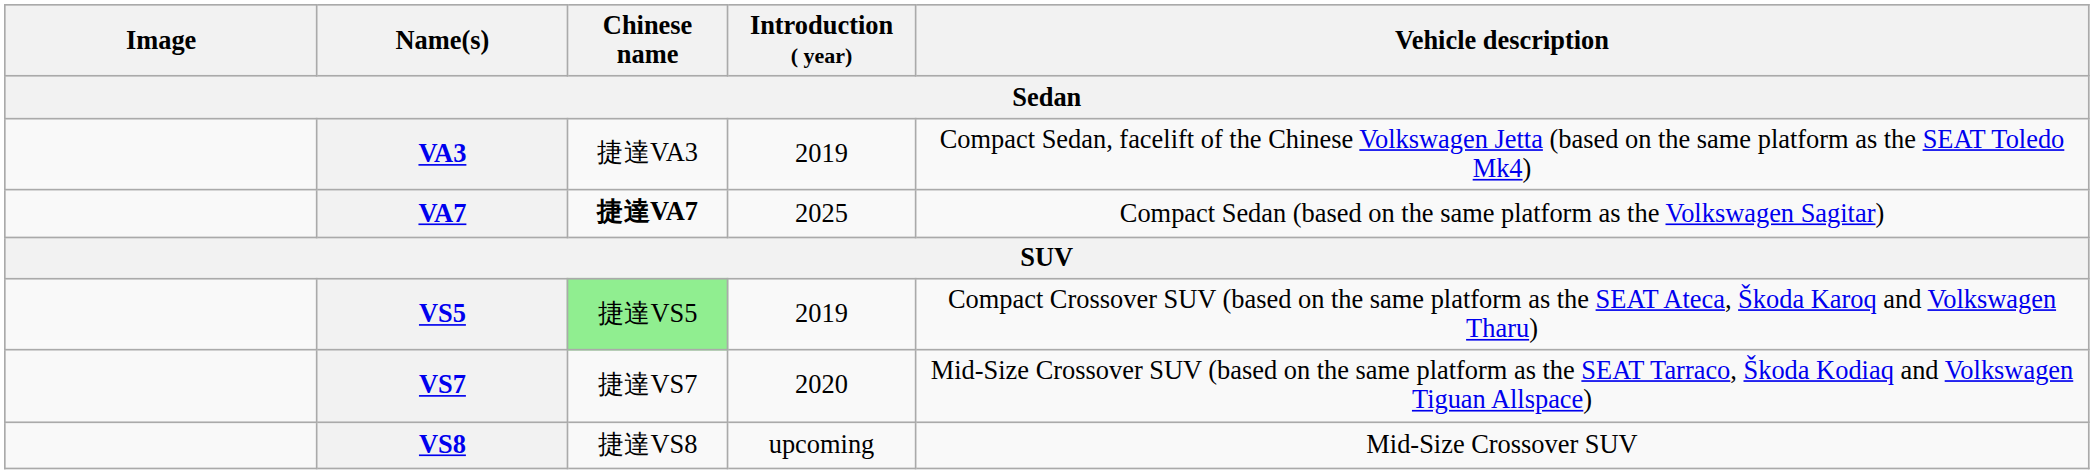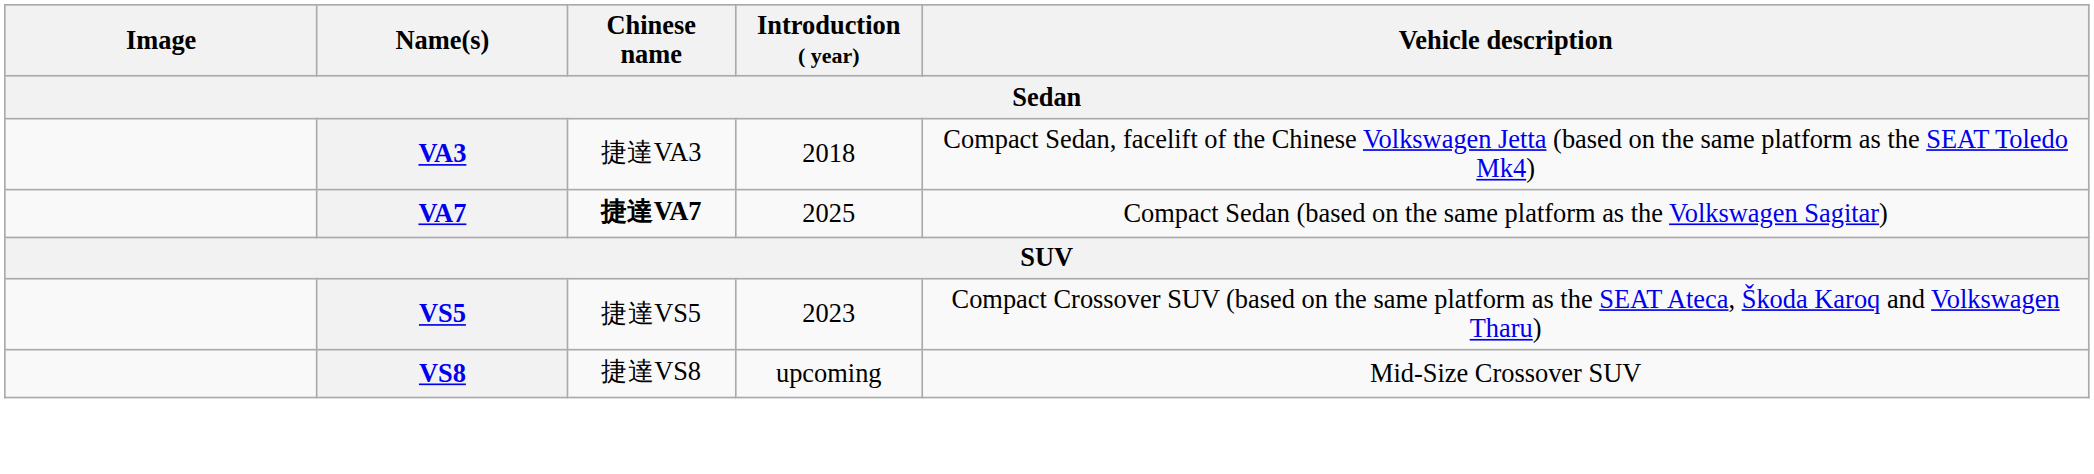 <table class="wikitable sortable" style="text-align: center; width: 100%">
 <tr>
 <th width="15%" class="unsortable">Image</th>
 <th width="12%" class="unsortable">Name(s)</th>
 <th>Chinese name</th>
 <th width="9%">Introduction<br><small>( year)</small></th>
 <th class="unsortable">Vehicle description</th>
 </tr>
 <tr>
 <th colspan="5">Sedan</th>
 </tr>
 <tr>
 <td></td>
 <th><a href='#'>VA3</a></th>
 <td>捷達VA3</td>
-<td>2019</td>
+<td>2018</td>
 <td>Compact Sedan, facelift of the Chinese <a href='#'>Volkswagen Jetta</a> (based on the same platform as the <a href='#'>SEAT Toledo Mk4</a>)</td>
 </tr>
 <tr>
 <td></td>
 <th><a href='#'>VA7</a></th>
 <td><strong>捷達VA7</strong></td>
 <td>2025</td>
 <td>Compact Sedan (based on the same platform as the <a href='#'>Volkswagen Sagitar</a>)</td>
 </tr>
 <tr>
 <th colspan="5">SUV</th>
 </tr>
 <tr>
 <td></td>
 <th><a href='#'>VS5</a></th>
-<td style="background: lightgreen;">捷達VS5</td>
-<td>2019</td>
+<td>捷達VS5</td>
+<td>2023</td>
 <td>Compact Crossover SUV (based on the same platform as the <a href='#'>SEAT Ateca</a>, <a href='#'>Škoda Karoq</a> and <a href='#'>Volkswagen Tharu</a>)</td>
-</tr>
-<tr>
-<td></td>
-<th><a href='#'>VS7</a></th>
-<td>捷達VS7</td>
-<td>2020</td>
-<td>Mid-Size Crossover SUV  (based on the same platform as the <a href='#'>SEAT Tarraco</a>, <a href='#'>Škoda Kodiaq</a> and <a href='#'>Volkswagen Tiguan Allspace</a>)</td>
 </tr>
 <tr>
 <td></td>
 <th><a href='#'>VS8</a></th>
 <td>捷達VS8</td>
 <td>upcoming</td>
 <td>Mid-Size Crossover SUV</td>
 </tr>
 </table>
